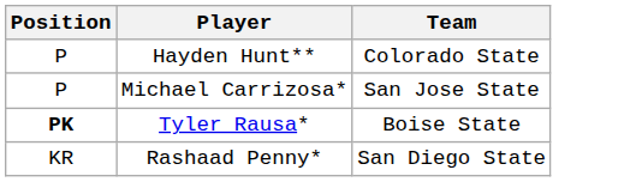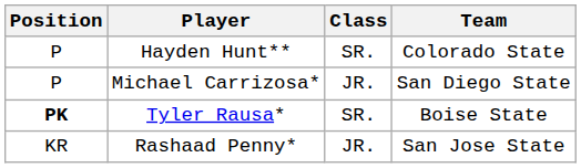 <table class="wikitable sortable">
 <tr>
 <th>Position</th>
 <th>Player</th>
+<th>Class</th>
 <th>Team</th>
 </tr>
 <tr style="text-align:center;">
 <td style="background:white">P</td>
 <td style="background:white">Hayden Hunt**</td>
+<td style="background:white">SR.</td>
 <td style="background:white">Colorado State</td>
 </tr>
 <tr style="text-align:center;">
 <td style="background:white">P</td>
 <td style="background:white">Michael Carrizosa*</td>
-<td style="background:white">San Jose State</td>
+<td style="background:white">JR.</td>
+<td style="background:white">San Diego State</td>
 </tr>
 <tr style="text-align:center;">
 <td style="background:white"><strong>PK</strong></td>
 <td style="background:white"><a href='#'>Tyler Rausa</a>*</td>
+<td style="background:white">SR.</td>
 <td style="background:white">Boise State</td>
 </tr>
 <tr style="text-align:center;">
 <td style="background:white">KR</td>
 <td style="background:white">Rashaad Penny*</td>
-<td style="background:white">San Diego State</td>
+<td style="background:white">JR.</td>
+<td style="background:white">San Jose State</td>
 </tr>
 </table>
